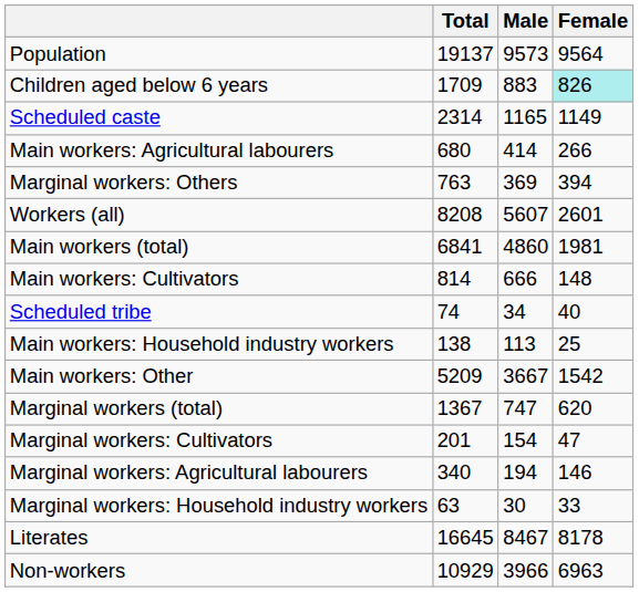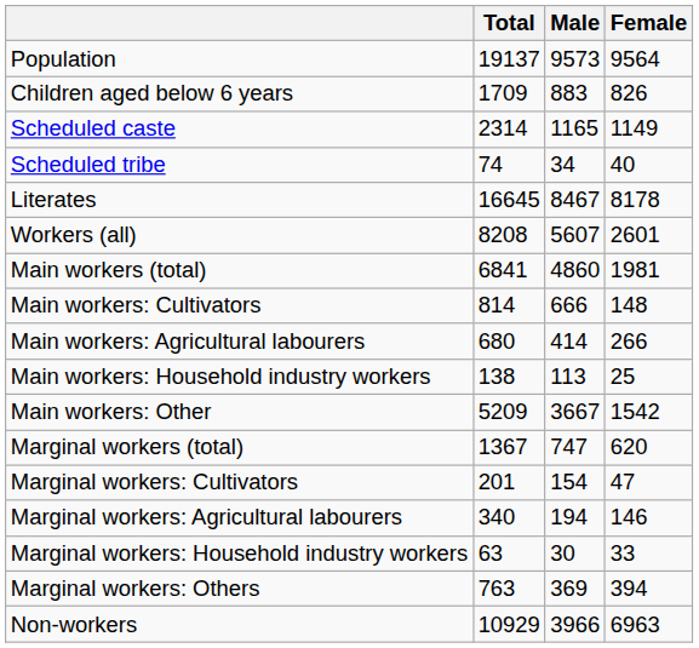 <table class="wikitable sortable">
 <tr>
 <th></th>
 <th>Total</th>
 <th>Male</th>
 <th>Female</th>
 </tr>
 <tr>
 <td>Population</td>
 <td>19137</td>
 <td>9573</td>
 <td>9564</td>
 </tr>
 <tr>
 <td>Children aged below 6 years</td>
 <td>1709</td>
 <td>883</td>
-<td style="background: paleturquoise;">826</td>
+<td>826</td>
 </tr>
 <tr>
 <td><a href='#'>Scheduled caste</a></td>
 <td>2314</td>
 <td>1165</td>
 <td>1149</td>
 </tr>
 <tr>
-<td>Main workers: Agricultural labourers</td>
-<td>680</td>
-<td>414</td>
-<td>266</td>
+<td><a href='#'>Scheduled tribe</a></td>
+<td>74</td>
+<td>34</td>
+<td>40</td>
 </tr>
 <tr>
-<td>Marginal workers: Others</td>
-<td>763</td>
-<td>369</td>
-<td>394</td>
+<td>Literates</td>
+<td>16645</td>
+<td>8467</td>
+<td>8178</td>
 </tr>
 <tr>
 <td>Workers (all)</td>
 <td>8208</td>
 <td>5607</td>
 <td>2601</td>
 </tr>
 <tr>
 <td>Main workers (total)</td>
 <td>6841</td>
 <td>4860</td>
 <td>1981</td>
 </tr>
 <tr>
 <td>Main workers: Cultivators</td>
 <td>814</td>
 <td>666</td>
 <td>148</td>
 </tr>
 <tr>
-<td><a href='#'>Scheduled tribe</a></td>
-<td>74</td>
-<td>34</td>
-<td>40</td>
+<td>Main workers: Agricultural labourers</td>
+<td>680</td>
+<td>414</td>
+<td>266</td>
 </tr>
 <tr>
 <td>Main workers: Household industry workers</td>
 <td>138</td>
 <td>113</td>
 <td>25</td>
 </tr>
 <tr>
 <td>Main workers: Other</td>
 <td>5209</td>
 <td>3667</td>
 <td>1542</td>
 </tr>
 <tr>
 <td>Marginal workers (total)</td>
 <td>1367</td>
 <td>747</td>
 <td>620</td>
 </tr>
 <tr>
 <td>Marginal workers: Cultivators</td>
 <td>201</td>
 <td>154</td>
 <td>47</td>
 </tr>
 <tr>
 <td>Marginal workers: Agricultural labourers</td>
 <td>340</td>
 <td>194</td>
 <td>146</td>
 </tr>
 <tr>
 <td>Marginal workers: Household industry workers</td>
 <td>63</td>
 <td>30</td>
 <td>33</td>
 </tr>
 <tr>
-<td>Literates</td>
-<td>16645</td>
-<td>8467</td>
-<td>8178</td>
+<td>Marginal workers: Others</td>
+<td>763</td>
+<td>369</td>
+<td>394</td>
 </tr>
 <tr>
 <td>Non-workers</td>
 <td>10929</td>
 <td>3966</td>
 <td>6963</td>
 </tr>
 </table>
